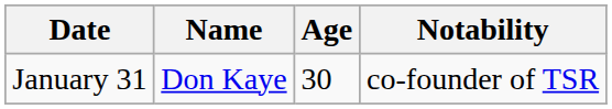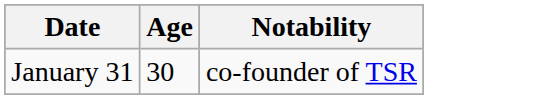 <table class="wikitable">
 <tr>
 <th>Date</th>
-<th>Name</th>
 <th>Age</th>
 <th>Notability</th>
 </tr>
 <tr>
 <td>January 31</td>
-<td><a href='#'>Don Kaye</a></td>
 <td>30</td>
 <td>co-founder of <a href='#'>TSR</a></td>
 </tr>
 </table>
